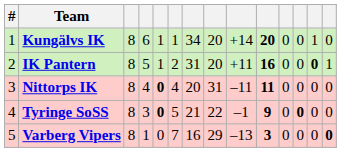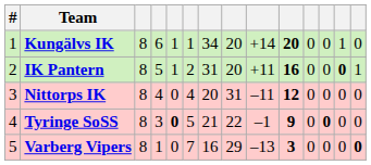 <table class="wikitable sortable">
 <tr>
 <th>#</th>
 <th>Team</th>
 <th></th>
 <th></th>
 <th></th>
 <th></th>
 <th></th>
 <th></th>
 <th></th>
 <th></th>
 <th></th>
 <th></th>
 <th></th>
 <th></th>
 </tr>
 <tr style="background: #D0F0C0;">
 <td>1</td>
 <td><strong><a href='#'>Kungälvs IK</a></strong></td>
 <td style="text-align: center;">8</td>
 <td style="text-align: center;">6</td>
 <td style="text-align: center;">1</td>
 <td style="text-align: center;">1</td>
 <td style="text-align: center;">34</td>
 <td style="text-align: center;">20</td>
 <td style="text-align: center;">+14</td>
 <td style="text-align: center;"><strong>20</strong></td>
 <td style="text-align: center;">0</td>
 <td style="text-align: center;">0</td>
 <td style="text-align: center;">1</td>
 <td style="text-align: center;">0</td>
 </tr>
 <tr style="background: #D0F0C0;">
 <td>2</td>
 <td><strong><a href='#'>IK Pantern</a></strong></td>
 <td style="text-align: center;">8</td>
 <td style="text-align: center;">5</td>
 <td style="text-align: center;">1</td>
 <td style="text-align: center;">2</td>
 <td style="text-align: center;">31</td>
 <td style="text-align: center;">20</td>
 <td style="text-align: center;">+11</td>
 <td style="text-align: center;"><strong>16</strong></td>
 <td style="text-align: center;">0</td>
 <td style="text-align: center;">0</td>
 <td style="text-align: center;"><strong>0</strong></td>
 <td style="text-align: center;">1</td>
 </tr>
 <tr style="background: #FFCCCC;">
 <td>3</td>
 <td><strong><a href='#'>Nittorps IK</a></strong></td>
 <td style="text-align: center;">8</td>
 <td style="text-align: center;">4</td>
-<td style="text-align: center;"><strong>0</strong></td>
+<td style="text-align: center;">0</td>
 <td style="text-align: center;">4</td>
 <td style="text-align: center;">20</td>
 <td style="text-align: center;">31</td>
 <td style="text-align: center;">–11</td>
-<td style="text-align: center;"><strong>11</strong></td>
+<td style="text-align: center;"><strong>12</strong></td>
 <td style="text-align: center;">0</td>
 <td style="text-align: center;">0</td>
 <td style="text-align: center;">0</td>
 <td style="text-align: center;">0</td>
 </tr>
 <tr style="background: #FFCCCC;">
 <td>4</td>
 <td><strong><a href='#'>Tyringe SoSS</a></strong></td>
 <td style="text-align: center;">8</td>
 <td style="text-align: center;">3</td>
 <td style="text-align: center;"><strong>0</strong></td>
 <td style="text-align: center;">5</td>
 <td style="text-align: center;">21</td>
 <td style="text-align: center;">22</td>
 <td style="text-align: center;">–1</td>
 <td style="text-align: center;"><strong>9</strong></td>
 <td style="text-align: center;">0</td>
 <td style="text-align: center;"><strong>0</strong></td>
 <td style="text-align: center;">0</td>
 <td style="text-align: center;">0</td>
 </tr>
 <tr style="background: #FFCCCC;">
 <td>5</td>
 <td><strong><a href='#'>Varberg Vipers</a></strong></td>
 <td style="text-align: center;">8</td>
 <td style="text-align: center;">1</td>
 <td style="text-align: center;">0</td>
 <td style="text-align: center;">7</td>
 <td style="text-align: center;">16</td>
 <td style="text-align: center;">29</td>
 <td style="text-align: center;">–13</td>
 <td style="text-align: center;"><strong>3</strong></td>
 <td style="text-align: center;">0</td>
 <td style="text-align: center;">0</td>
 <td style="text-align: center;">0</td>
 <td style="text-align: center;"><strong>0</strong></td>
 </tr>
 </table>
